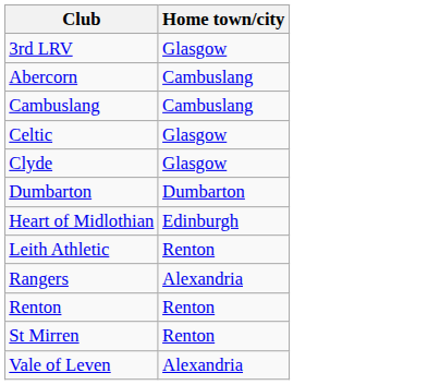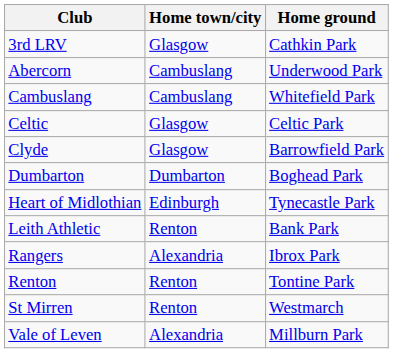 <table class="wikitable sortable">
 <tr>
 <th>Club</th>
 <th>Home town/city</th>
+<th>Home ground</th>
 </tr>
 <tr>
 <td><a href='#'>3rd LRV</a></td>
 <td><a href='#'>Glasgow</a></td>
+<td><a href='#'>Cathkin Park</a></td>
 </tr>
 <tr>
 <td><a href='#'>Abercorn</a></td>
 <td><a href='#'>Cambuslang</a></td>
+<td><a href='#'>Underwood Park</a></td>
 </tr>
 <tr>
 <td><a href='#'>Cambuslang</a></td>
 <td><a href='#'>Cambuslang</a></td>
+<td><a href='#'>Whitefield Park</a></td>
 </tr>
 <tr>
 <td><a href='#'>Celtic</a></td>
 <td><a href='#'>Glasgow</a></td>
+<td><a href='#'>Celtic Park</a></td>
 </tr>
 <tr>
 <td><a href='#'>Clyde</a></td>
 <td><a href='#'>Glasgow</a></td>
+<td><a href='#'>Barrowfield Park</a></td>
 </tr>
 <tr>
 <td><a href='#'>Dumbarton</a></td>
 <td><a href='#'>Dumbarton</a></td>
+<td><a href='#'>Boghead Park</a></td>
 </tr>
 <tr>
 <td><a href='#'>Heart of Midlothian</a></td>
 <td><a href='#'>Edinburgh</a></td>
+<td><a href='#'>Tynecastle Park</a></td>
 </tr>
 <tr>
 <td><a href='#'>Leith Athletic</a></td>
 <td><a href='#'>Renton</a></td>
+<td><a href='#'>Bank Park</a></td>
 </tr>
 <tr>
 <td><a href='#'>Rangers</a></td>
 <td><a href='#'>Alexandria</a></td>
+<td><a href='#'>Ibrox Park</a></td>
 </tr>
 <tr>
 <td><a href='#'>Renton</a></td>
 <td><a href='#'>Renton</a></td>
+<td><a href='#'>Tontine Park</a></td>
 </tr>
 <tr>
 <td><a href='#'>St Mirren</a></td>
 <td><a href='#'>Renton</a></td>
+<td><a href='#'>Westmarch</a></td>
 </tr>
 <tr>
 <td><a href='#'>Vale of Leven</a></td>
 <td><a href='#'>Alexandria</a></td>
+<td><a href='#'>Millburn Park</a></td>
 </tr>
 </table>
